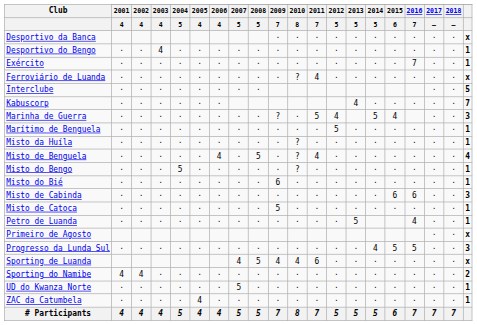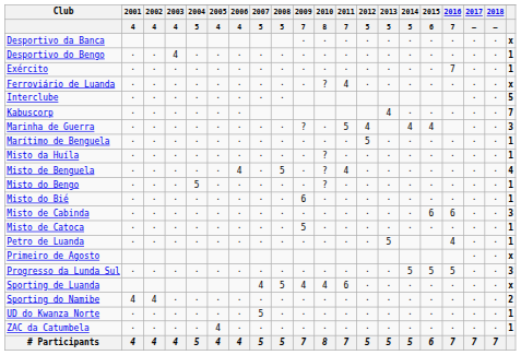 <table class="wikitable plainrowheaders sortable" style="text-align:center; font-size:90%">
 <tr>
 <th scope="col" rowspan="2">Club</th>
 </tr>
 <tr>
 <th colspan="1"><small>2001</small></th>
 <th colspan="1"><small>2002</small></th>
 <th colspan="1"><small>2003</small></th>
 <th colspan="1"><small>2004</small></th>
 <th colspan="1"><small>2005</small></th>
 <th colspan="1"><small>2006</small></th>
 <th colspan="1"><small>2007</small></th>
 <th colspan="1"><small>2008</small></th>
 <th colspan="1"><small>2009</small></th>
 <th colspan="1"><small>2010</small></th>
 <th colspan="1"><small>2011</small></th>
 <th colspan="1"><small>2012</small></th>
 <th colspan="1"><small>2013</small></th>
 <th colspan="1"><small>2014</small></th>
 <th colspan="1"><small>2015</small></th>
 <th colspan="1"><small><a href='#'>2016</a></small></th>
 <th colspan="1"><small><a href='#'>2017</a></small></th>
 <th colspan="1"><small><a href='#'>2018</a></small></th>
 <th colspan="1"></th>
 </tr>
 <tr>
 <th scope="col" rowspan="1"></th>
 <th scope="col" rowspan="1"><small>4</small></th>
 <th scope="col" rowspan="1"><small>4</small></th>
 <th scope="col" rowspan="1"><small>4</small></th>
 <th scope="col" rowspan="1"><small>5</small></th>
 <th scope="col" rowspan="1"><small>4</small></th>
 <th scope="col" rowspan="1"><small>4</small></th>
 <th scope="col" rowspan="1"><small>5</small></th>
 <th scope="col" rowspan="1"><small>5</small></th>
 <th scope="col" rowspan="1"><small>7</small></th>
 <th scope="col" rowspan="1"><small>8</small></th>
 <th scope="col" rowspan="1"><small>7</small></th>
 <th scope="col" rowspan="1"><small>5</small></th>
 <th scope="col" rowspan="1"><small>5</small></th>
 <th scope="col" rowspan="1"><small>5</small></th>
 <th scope="col" rowspan="1"><small>6</small></th>
 <th scope="col" rowspan="1"><small>7</small></th>
 <th scope="col" rowspan="1"><small>–</small></th>
 <th scope="col" rowspan="1"><small>–</small></th>
 <th scope="col" rowspan="1"></th>
 </tr>
 <tr>
 <td align=left><a href='#'>Desportivo da Banca</a></td>
 <td></td>
 <td></td>
 <td></td>
 <td></td>
 <td></td>
 <td></td>
 <td></td>
 <td></td>
 <td>⋅</td>
 <td>⋅</td>
 <td>⋅</td>
 <td>⋅</td>
 <td>⋅</td>
 <td>⋅</td>
 <td>⋅</td>
 <td>⋅</td>
 <td>⋅</td>
 <td>⋅</td>
 <td><strong>x</strong></td>
 </tr>
 <tr>
 <td align=left><a href='#'>Desportivo do Bengo</a></td>
 <td>⋅</td>
 <td>⋅</td>
 <td>4</td>
 <td>⋅</td>
 <td>⋅</td>
 <td>⋅</td>
 <td>⋅</td>
 <td>⋅</td>
 <td>⋅</td>
 <td>⋅</td>
 <td>⋅</td>
 <td>⋅</td>
 <td>⋅</td>
 <td>⋅</td>
 <td>⋅</td>
 <td>⋅</td>
 <td>⋅</td>
 <td>⋅</td>
 <td><strong>1</strong></td>
 </tr>
 <tr>
 <td align=left><a href='#'>Exército</a></td>
 <td>⋅</td>
 <td>⋅</td>
 <td>⋅</td>
 <td>⋅</td>
 <td>⋅</td>
 <td>⋅</td>
 <td>⋅</td>
 <td>⋅</td>
 <td>⋅</td>
 <td>⋅</td>
 <td>⋅</td>
 <td>⋅</td>
 <td>⋅</td>
 <td>⋅</td>
 <td>⋅</td>
 <td>7</td>
 <td>⋅</td>
 <td>⋅</td>
 <td><strong>1</strong></td>
 </tr>
 <tr>
 <td align=left><a href='#'>Ferroviário de Luanda</a></td>
 <td>⋅</td>
 <td>⋅</td>
 <td>⋅</td>
 <td>⋅</td>
 <td>⋅</td>
 <td>⋅</td>
 <td>⋅</td>
 <td>⋅</td>
 <td>⋅</td>
 <td>?</td>
 <td>4</td>
 <td>⋅</td>
 <td>⋅</td>
 <td>⋅</td>
 <td>⋅</td>
 <td>⋅</td>
 <td>⋅</td>
 <td>⋅</td>
 <td><strong>x</strong></td>
 </tr>
 <tr>
 <td align=left><a href='#'>Interclube</a></td>
 <td>⋅</td>
 <td>⋅</td>
 <td>⋅</td>
 <td>⋅</td>
 <td>⋅</td>
 <td>⋅</td>
 <td>⋅</td>
 <td>⋅</td>
 <td></td>
 <td></td>
 <td></td>
 <td></td>
 <td></td>
 <td></td>
 <td></td>
 <td></td>
 <td>⋅</td>
 <td>⋅</td>
 <td><strong>5</strong></td>
 </tr>
 <tr>
 <td align=left><a href='#'>Kabuscorp</a></td>
 <td>⋅</td>
 <td>⋅</td>
 <td>⋅</td>
 <td>⋅</td>
 <td>⋅</td>
 <td>⋅</td>
 <td></td>
 <td></td>
 <td></td>
 <td></td>
 <td></td>
 <td></td>
 <td>4</td>
 <td>⋅</td>
 <td>⋅</td>
 <td>⋅</td>
 <td>⋅</td>
 <td>⋅</td>
 <td><strong>7</strong></td>
 </tr>
 <tr>
 <td align=left><a href='#'>Marinha de Guerra</a></td>
 <td>⋅</td>
 <td>⋅</td>
 <td>⋅</td>
 <td>⋅</td>
 <td>⋅</td>
 <td>⋅</td>
 <td>⋅</td>
 <td>⋅</td>
 <td>?</td>
 <td>⋅</td>
 <td>5</td>
 <td>4</td>
 <td></td>
-<td>5</td>
+<td>4</td>
 <td>4</td>
 <td></td>
 <td>⋅</td>
 <td>⋅</td>
 <td><strong>3</strong></td>
 </tr>
 <tr>
 <td align=left><a href='#'>Marítimo de Benguela</a></td>
 <td>⋅</td>
 <td>⋅</td>
 <td>⋅</td>
 <td>⋅</td>
 <td>⋅</td>
 <td>⋅</td>
 <td>⋅</td>
 <td>⋅</td>
 <td>⋅</td>
 <td>⋅</td>
 <td>⋅</td>
 <td>5</td>
 <td>⋅</td>
 <td>⋅</td>
 <td>⋅</td>
 <td>⋅</td>
 <td>⋅</td>
 <td>⋅</td>
 <td><strong>1</strong></td>
 </tr>
 <tr>
 <td align=left><a href='#'>Misto da Huíla</a></td>
 <td>⋅</td>
 <td>⋅</td>
 <td>⋅</td>
 <td>⋅</td>
 <td>⋅</td>
 <td>⋅</td>
 <td>⋅</td>
 <td>⋅</td>
 <td>⋅</td>
 <td>?</td>
 <td>⋅</td>
 <td>⋅</td>
 <td>⋅</td>
 <td>⋅</td>
 <td>⋅</td>
 <td>⋅</td>
 <td>⋅</td>
 <td>⋅</td>
 <td><strong>1</strong></td>
 </tr>
 <tr>
 <td align=left><a href='#'>Misto de Benguela</a></td>
 <td>⋅</td>
 <td>⋅</td>
 <td>⋅</td>
 <td>⋅</td>
 <td>⋅</td>
 <td>4</td>
 <td>⋅</td>
 <td>5</td>
 <td>⋅</td>
 <td>?</td>
 <td>4</td>
 <td>⋅</td>
 <td>⋅</td>
 <td>⋅</td>
 <td>⋅</td>
 <td>⋅</td>
 <td>⋅</td>
 <td>⋅</td>
 <td><strong>4</strong></td>
 </tr>
 <tr>
 <td align=left><a href='#'>Misto do Bengo</a></td>
 <td>⋅</td>
 <td>⋅</td>
 <td>⋅</td>
 <td>5</td>
 <td>⋅</td>
 <td>⋅</td>
 <td>⋅</td>
 <td>⋅</td>
 <td>⋅</td>
 <td>?</td>
 <td>⋅</td>
 <td>⋅</td>
 <td>⋅</td>
 <td>⋅</td>
 <td>⋅</td>
 <td>⋅</td>
 <td>⋅</td>
 <td>⋅</td>
 <td><strong>1</strong></td>
 </tr>
 <tr>
 <td align=left><a href='#'>Misto do Bié</a></td>
 <td>⋅</td>
 <td>⋅</td>
 <td>⋅</td>
 <td>⋅</td>
 <td>⋅</td>
 <td>⋅</td>
 <td>⋅</td>
 <td>⋅</td>
 <td>6</td>
 <td>⋅</td>
 <td>⋅</td>
 <td>⋅</td>
 <td>⋅</td>
 <td>⋅</td>
 <td>⋅</td>
 <td>⋅</td>
 <td>⋅</td>
 <td>⋅</td>
 <td><strong>1</strong></td>
 </tr>
 <tr>
 <td align=left><a href='#'>Misto de Cabinda</a></td>
 <td>⋅</td>
 <td>⋅</td>
 <td>⋅</td>
 <td>⋅</td>
 <td>⋅</td>
 <td>⋅</td>
 <td>⋅</td>
 <td>⋅</td>
 <td>⋅</td>
 <td>⋅</td>
 <td>⋅</td>
 <td>⋅</td>
 <td>⋅</td>
 <td>⋅</td>
 <td>6</td>
 <td>6</td>
 <td>⋅</td>
 <td>⋅</td>
 <td><strong>3</strong></td>
 </tr>
 <tr>
 <td align=left><a href='#'>Misto de Catoca</a></td>
 <td>⋅</td>
 <td>⋅</td>
 <td>⋅</td>
 <td>⋅</td>
 <td>⋅</td>
 <td>⋅</td>
 <td>⋅</td>
 <td>⋅</td>
 <td>5</td>
 <td>⋅</td>
 <td>⋅</td>
 <td>⋅</td>
 <td>⋅</td>
 <td>⋅</td>
 <td>⋅</td>
 <td>⋅</td>
 <td>⋅</td>
 <td>⋅</td>
 <td><strong>1</strong></td>
 </tr>
 <tr>
 <td align=left><a href='#'>Petro de Luanda</a></td>
 <td>⋅</td>
 <td>⋅</td>
 <td>⋅</td>
 <td>⋅</td>
 <td>⋅</td>
 <td>⋅</td>
 <td>⋅</td>
 <td>⋅</td>
 <td>⋅</td>
 <td>⋅</td>
 <td>⋅</td>
 <td>⋅</td>
 <td>5</td>
 <td></td>
 <td></td>
 <td>4</td>
 <td>⋅</td>
 <td>⋅</td>
 <td><strong>1</strong></td>
 </tr>
 <tr>
 <td align=left><a href='#'>Primeiro de Agosto</a></td>
 <td></td>
 <td></td>
 <td></td>
 <td></td>
 <td></td>
 <td></td>
 <td></td>
 <td></td>
 <td></td>
 <td></td>
 <td></td>
 <td></td>
 <td></td>
 <td></td>
 <td></td>
 <td></td>
 <td>⋅</td>
 <td>⋅</td>
 <td><strong>x</strong></td>
 </tr>
 <tr>
 <td align=left><a href='#'>Progresso da Lunda Sul</a></td>
 <td>⋅</td>
 <td>⋅</td>
 <td>⋅</td>
 <td>⋅</td>
 <td>⋅</td>
 <td>⋅</td>
 <td>⋅</td>
 <td>⋅</td>
 <td>⋅</td>
 <td>⋅</td>
 <td>⋅</td>
 <td>⋅</td>
 <td>⋅</td>
-<td>4</td>
+<td>5</td>
 <td>5</td>
 <td>5</td>
 <td>⋅</td>
 <td>⋅</td>
 <td><strong>3</strong></td>
 </tr>
 <tr>
 <td align=left><a href='#'>Sporting de Luanda</a></td>
 <td></td>
 <td></td>
 <td></td>
 <td></td>
 <td></td>
 <td></td>
 <td>4</td>
 <td>5</td>
 <td>4</td>
 <td>4</td>
 <td>6</td>
 <td>⋅</td>
 <td>⋅</td>
 <td>⋅</td>
 <td>⋅</td>
 <td>⋅</td>
 <td>⋅</td>
 <td>⋅</td>
 <td><strong>x</strong></td>
 </tr>
 <tr>
 <td align=left><a href='#'>Sporting do Namibe</a></td>
 <td>4</td>
 <td>4</td>
 <td>⋅</td>
 <td>⋅</td>
 <td>⋅</td>
 <td>⋅</td>
 <td>⋅</td>
 <td>⋅</td>
 <td>⋅</td>
 <td>⋅</td>
 <td>⋅</td>
 <td>⋅</td>
 <td>⋅</td>
 <td>⋅</td>
 <td>⋅</td>
 <td>⋅</td>
 <td>⋅</td>
 <td>⋅</td>
 <td><strong>2</strong></td>
 </tr>
 <tr>
 <td align=left><a href='#'>UD do Kwanza Norte</a></td>
 <td>⋅</td>
 <td>⋅</td>
 <td>⋅</td>
 <td>⋅</td>
 <td>⋅</td>
 <td>⋅</td>
 <td>5</td>
 <td>⋅</td>
 <td>⋅</td>
 <td>⋅</td>
 <td>⋅</td>
 <td>⋅</td>
 <td>⋅</td>
 <td>⋅</td>
 <td>⋅</td>
 <td>⋅</td>
 <td>⋅</td>
 <td>⋅</td>
 <td><strong>1</strong></td>
 </tr>
 <tr>
 <td align=left><a href='#'>ZAC da Catumbela</a></td>
 <td>⋅</td>
 <td>⋅</td>
 <td>⋅</td>
 <td>⋅</td>
 <td>4</td>
 <td>⋅</td>
 <td>⋅</td>
 <td>⋅</td>
 <td>⋅</td>
 <td>⋅</td>
 <td>⋅</td>
 <td>⋅</td>
 <td>⋅</td>
 <td>⋅</td>
 <td>⋅</td>
 <td>⋅</td>
 <td>⋅</td>
 <td>⋅</td>
 <td><strong>1</strong></td>
 </tr>
 <tr>
 <th># Participants</th>
 <th><strong><em>4</em></strong></th>
 <th><strong><em>4</em></strong></th>
 <th><strong><em>4</em></strong></th>
 <th><strong><em>5</em></strong></th>
 <th><strong><em>4</em></strong></th>
 <th><strong><em>4</em></strong></th>
 <th><strong><em>5</em></strong></th>
 <th><strong><em>5</em></strong></th>
 <th><strong><em>7</em></strong></th>
 <th><strong><em>8</em></strong></th>
 <th><strong><em>7</em></strong></th>
 <th><strong><em>5</em></strong></th>
 <th><strong><em>5</em></strong></th>
 <th><strong><em>5</em></strong></th>
 <th><strong><em>6</em></strong></th>
 <th><strong><em>7</em></strong></th>
 <th><strong><em>7</em></strong></th>
 <th><strong><em>7</em></strong></th>
 <th></th>
 </tr>
 </table>
